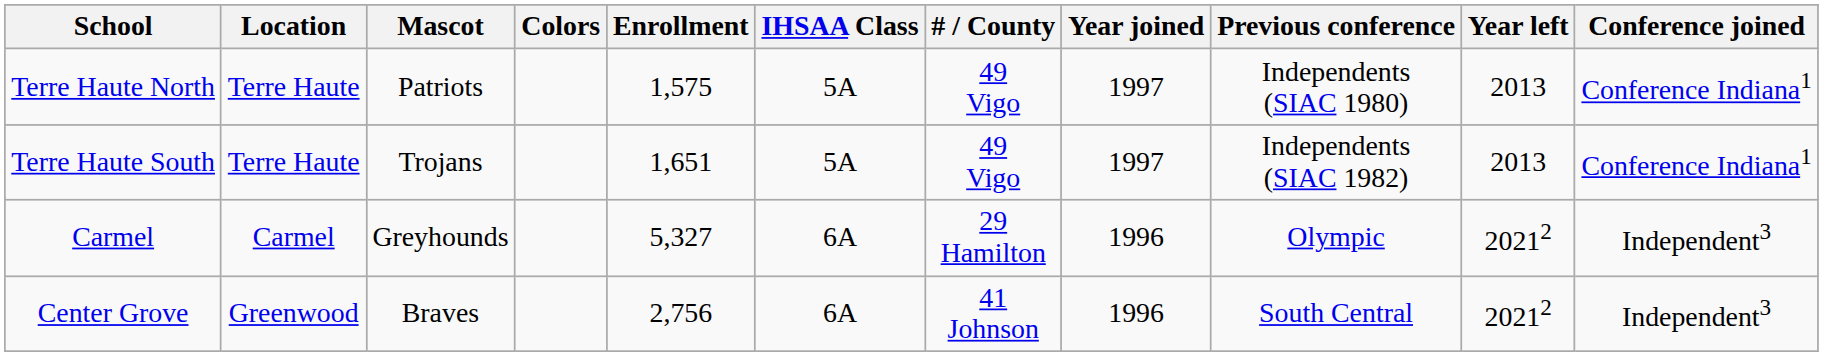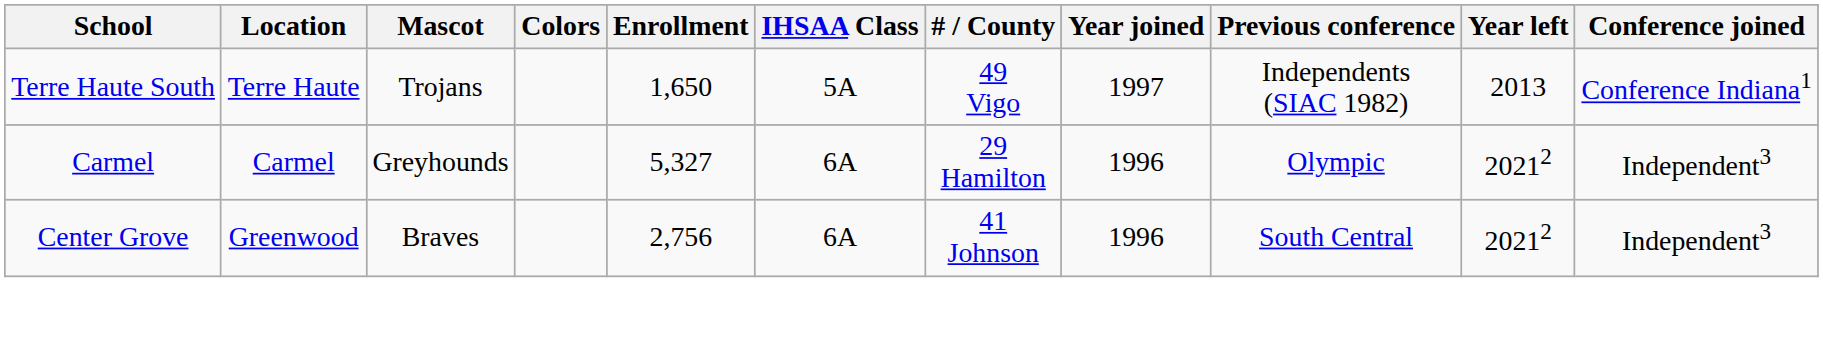 <table class="wikitable" style="text-align:center">
 <tr>
 <th>School</th>
 <th>Location</th>
 <th>Mascot</th>
 <th>Colors</th>
 <th>Enrollment</th>
 <th><a href='#'>IHSAA</a> Class</th>
 <th># / County</th>
 <th>Year joined</th>
 <th>Previous conference</th>
 <th>Year left</th>
 <th>Conference joined</th>
 </tr>
 <tr>
-<td><a href='#'>Terre Haute North</a></td>
-<td><a href='#'>Terre Haute</a></td>
-<td>Patriots</td>
-<td>  </td>
-<td>1,575</td>
-<td>5A</td>
-<td><a href='#'>49 <br> Vigo</a></td>
-<td>1997</td>
-<td>Independents<br>(<a href='#'>SIAC</a> 1980)</td>
-<td>2013</td>
-<td><a href='#'>Conference Indiana</a><sup>1</sup></td>
-</tr>
-<tr>
 <td><a href='#'>Terre Haute South</a></td>
 <td><a href='#'>Terre Haute</a></td>
 <td>Trojans</td>
 <td>  </td>
-<td>1,651</td>
+<td>1,650</td>
 <td>5A</td>
 <td><a href='#'>49 <br> Vigo</a></td>
 <td>1997</td>
 <td>Independents<br>(<a href='#'>SIAC</a> 1982)</td>
 <td>2013</td>
 <td><a href='#'>Conference Indiana</a><sup>1</sup></td>
 </tr>
 <tr>
 <td><a href='#'>Carmel</a></td>
 <td><a href='#'>Carmel</a></td>
 <td>Greyhounds</td>
 <td> </td>
 <td>5,327</td>
 <td>6A</td>
 <td><a href='#'>29 <br> Hamilton</a></td>
 <td>1996</td>
 <td><a href='#'>Olympic</a></td>
 <td>2021<sup>2</sup></td>
 <td>Independent<sup>3</sup></td>
 </tr>
 <tr>
 <td><a href='#'>Center Grove</a></td>
 <td><a href='#'>Greenwood</a></td>
 <td>Braves</td>
 <td> </td>
 <td>2,756</td>
 <td>6A</td>
 <td><a href='#'>41 <br> Johnson</a></td>
 <td>1996</td>
 <td><a href='#'>South Central</a></td>
 <td>2021<sup>2</sup></td>
 <td>Independent<sup>3</sup></td>
 </tr>
 </table>
